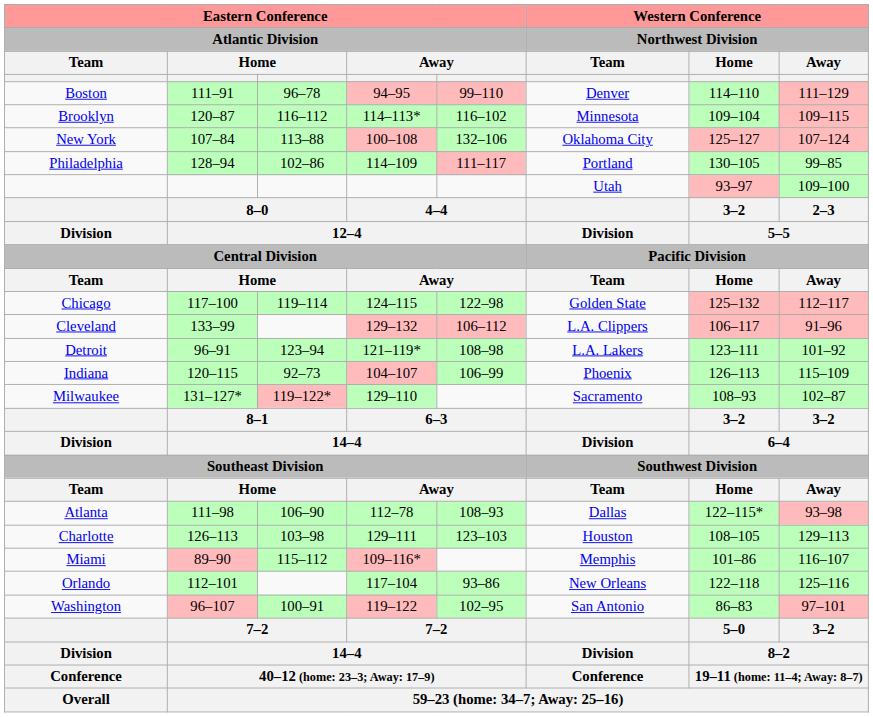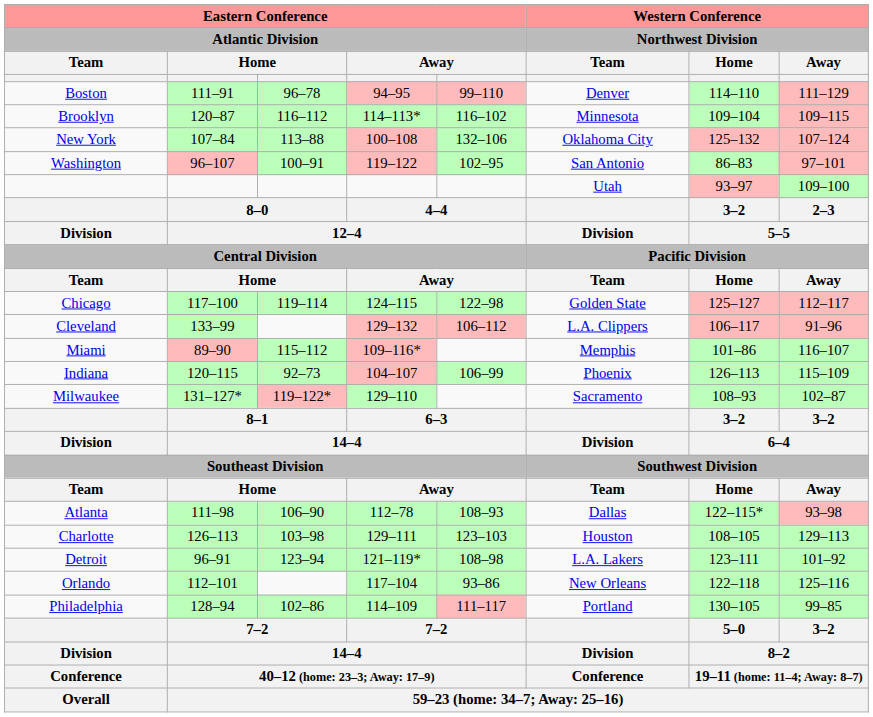 <table class="wikitable" style="font-size: 100%; text-align:center;">
 <tr>
 <th colspan="5" style="background:#FF9999;">Eastern Conference</th>
 <th colspan="3" style="background:#FF9999;">Western Conference</th>
 </tr>
 <tr>
 <th colspan="5" style="background:#BBBBBB;">Atlantic Division</th>
 <th colspan="3" style="background:#BBBBBB;">Northwest Division</th>
 </tr>
 <tr>
 <th colspan="1">Team</th>
 <th colspan="2">Home</th>
 <th colspan="2">Away</th>
 <th colspan="1">Team</th>
 <th colspan="1">Home</th>
 <th colspan="1">Away</th>
 </tr>
 <tr>
 <th width=170></th>
 <th width=90></th>
 <th width=90></th>
 <th width=90></th>
 <th width=90></th>
 <th width=170></th>
 <th width=90></th>
 <th width=90></th>
 </tr>
 <tr>
 <td><a href='#'>Boston</a></td>
 <td style="background:#bfb;">111–91</td>
 <td style="background:#bfb;">96–78</td>
 <td style="background:#fbb;">94–95</td>
 <td style="background:#fbb;">99–110</td>
 <td><a href='#'>Denver</a></td>
 <td style="background:#bfb;">114–110</td>
 <td style="background:#fbb;">111–129</td>
 </tr>
 <tr>
 <td><a href='#'>Brooklyn</a></td>
 <td style="background:#bfb;">120–87</td>
 <td style="background:#bfb;">116–112</td>
 <td style="background:#bfb;">114–113*</td>
 <td style="background:#bfb;">116–102</td>
 <td><a href='#'>Minnesota</a></td>
 <td style="background:#bfb;">109–104</td>
 <td style="background:#fbb;">109–115</td>
 </tr>
 <tr>
 <td><a href='#'>New York</a></td>
 <td style="background:#bfb;">107–84</td>
 <td style="background:#bfb;">113–88</td>
 <td style="background:#fbb;">100–108</td>
 <td style="background:#bfb;">132–106</td>
 <td><a href='#'>Oklahoma City</a></td>
-<td style="background:#fbb;">125–127</td>
+<td style="background:#fbb;">125–132</td>
 <td style="background:#fbb;">107–124</td>
 </tr>
 <tr>
-<td><a href='#'>Philadelphia</a></td>
-<td style="background:#bfb;">128–94</td>
-<td style="background:#bfb;">102–86</td>
-<td style="background:#bfb;">114–109</td>
-<td style="background:#fbb;">111–117</td>
-<td><a href='#'>Portland</a></td>
-<td style="background:#bfb;">130–105</td>
-<td style="background:#bfb;">99–85</td>
+<td><a href='#'>Washington</a></td>
+<td style="background:#fbb;">96–107</td>
+<td style="background:#bfb;">100–91</td>
+<td style="background:#fbb;">119–122</td>
+<td style="background:#bfb;">102–95</td>
+<td><a href='#'>San Antonio</a></td>
+<td style="background:#bfb;">86–83</td>
+<td style="background:#fbb;">97–101</td>
 </tr>
 <tr>
 <td></td>
 <td></td>
 <td></td>
 <td></td>
 <td></td>
 <td><a href='#'>Utah</a></td>
 <td style="background:#fbb;">93–97</td>
 <td style="background:#bfb;">109–100</td>
 </tr>
 <tr>
 <th colspan="1"></th>
 <th colspan="2">8–0</th>
 <th colspan="2">4–4</th>
 <th colspan="1"></th>
 <th colspan="1">3–2</th>
 <th colspan="1">2–3</th>
 </tr>
 <tr>
 <th colspan="1">Division</th>
 <th colspan="4">12–4</th>
 <th colspan="1">Division</th>
 <th colspan="2">5–5</th>
 </tr>
 <tr>
 <th colspan="5" style="background:#BBBBBB;">Central Division</th>
 <th colspan="3" style="background:#BBBBBB;">Pacific Division</th>
 </tr>
 <tr>
 <th colspan="1">Team</th>
 <th colspan="2">Home</th>
 <th colspan="2">Away</th>
 <th colspan="1">Team</th>
 <th colspan="1">Home</th>
 <th colspan="1">Away</th>
 </tr>
 <tr>
 <td><a href='#'>Chicago</a></td>
 <td style="background:#bfb;">117–100</td>
 <td style="background:#bfb;">119–114</td>
 <td style="background:#bfb;">124–115</td>
 <td style="background:#bfb;">122–98</td>
 <td><a href='#'>Golden State</a></td>
-<td style="background:#fbb;">125–132</td>
+<td style="background:#fbb;">125–127</td>
 <td style="background:#fbb;">112–117</td>
 </tr>
 <tr>
 <td><a href='#'>Cleveland</a></td>
 <td style="background:#bfb;">133–99</td>
 <td></td>
 <td style="background:#fbb;">129–132</td>
 <td style="background:#fbb;">106–112</td>
 <td><a href='#'>L.A. Clippers</a></td>
 <td style="background:#fbb;">106–117</td>
 <td style="background:#fbb;">91–96</td>
 </tr>
 <tr>
-<td><a href='#'>Detroit</a></td>
-<td style="background:#bfb;">96–91</td>
-<td style="background:#bfb;">123–94</td>
-<td style="background:#bfb;">121–119*</td>
-<td style="background:#bfb;">108–98</td>
-<td><a href='#'>L.A. Lakers</a></td>
-<td style="background:#bfb;">123–111</td>
-<td style="background:#bfb;">101–92</td>
+<td><a href='#'>Miami</a></td>
+<td style="background:#fbb;">89–90</td>
+<td style="background:#bfb;">115–112</td>
+<td style="background:#fbb;">109–116*</td>
+<td></td>
+<td><a href='#'>Memphis</a></td>
+<td style="background:#bfb;">101–86</td>
+<td style="background:#bfb;">116–107</td>
 </tr>
 <tr>
 <td><a href='#'>Indiana</a></td>
 <td style="background:#bfb;">120–115</td>
 <td style="background:#bfb;">92–73</td>
 <td style="background:#fbb;">104–107</td>
 <td style="background:#bfb;">106–99</td>
 <td><a href='#'>Phoenix</a></td>
 <td style="background:#bfb;">126–113</td>
 <td style="background:#bfb;">115–109</td>
 </tr>
 <tr>
 <td><a href='#'>Milwaukee</a></td>
 <td style="background:#bfb;">131–127*</td>
 <td style="background:#fbb;">119–122*</td>
 <td style="background:#bfb;">129–110</td>
 <td></td>
 <td><a href='#'>Sacramento</a></td>
 <td style="background:#bfb;">108–93</td>
 <td style="background:#bfb;">102–87</td>
 </tr>
 <tr>
 <th colspan="1"></th>
 <th colspan="2">8–1</th>
 <th colspan="2">6–3</th>
 <th colspan="1"></th>
 <th colspan="1">3–2</th>
 <th colspan="1">3–2</th>
 </tr>
 <tr>
 <th colspan="1">Division</th>
 <th colspan="4">14–4</th>
 <th colspan="1">Division</th>
 <th colspan="2">6–4</th>
 </tr>
 <tr>
 <th colspan="5" style="background:#BBBBBB;">Southeast Division</th>
 <th colspan="3" style="background:#BBBBBB;">Southwest Division</th>
 </tr>
 <tr>
 <th colspan="1">Team</th>
 <th colspan="2">Home</th>
 <th colspan="2">Away</th>
 <th colspan="1">Team</th>
 <th colspan="1">Home</th>
 <th colspan="1">Away</th>
 </tr>
 <tr>
 <td><a href='#'>Atlanta</a></td>
 <td style="background:#bfb;">111–98</td>
 <td style="background:#bfb;">106–90</td>
 <td style="background:#bfb;">112–78</td>
 <td style="background:#bfb;">108–93</td>
 <td><a href='#'>Dallas</a></td>
 <td style="background:#bfb;">122–115*</td>
 <td style="background:#fbb;">93–98</td>
 </tr>
 <tr>
 <td><a href='#'>Charlotte</a></td>
 <td style="background:#bfb;">126–113</td>
 <td style="background:#bfb;">103–98</td>
 <td style="background:#bfb;">129–111</td>
 <td style="background:#bfb;">123–103</td>
 <td><a href='#'>Houston</a></td>
 <td style="background:#bfb;">108–105</td>
 <td style="background:#bfb;">129–113</td>
 </tr>
 <tr>
-<td><a href='#'>Miami</a></td>
-<td style="background:#fbb;">89–90</td>
-<td style="background:#bfb;">115–112</td>
-<td style="background:#fbb;">109–116*</td>
-<td></td>
-<td><a href='#'>Memphis</a></td>
-<td style="background:#bfb;">101–86</td>
-<td style="background:#bfb;">116–107</td>
+<td><a href='#'>Detroit</a></td>
+<td style="background:#bfb;">96–91</td>
+<td style="background:#bfb;">123–94</td>
+<td style="background:#bfb;">121–119*</td>
+<td style="background:#bfb;">108–98</td>
+<td><a href='#'>L.A. Lakers</a></td>
+<td style="background:#bfb;">123–111</td>
+<td style="background:#bfb;">101–92</td>
 </tr>
 <tr>
 <td><a href='#'>Orlando</a></td>
 <td style="background:#bfb;">112–101</td>
 <td></td>
 <td style="background:#bfb;">117–104</td>
 <td style="background:#bfb;">93–86</td>
 <td><a href='#'>New Orleans</a></td>
 <td style="background:#bfb;">122–118</td>
 <td style="background:#bfb;">125–116</td>
 </tr>
 <tr>
-<td><a href='#'>Washington</a></td>
-<td style="background:#fbb;">96–107</td>
-<td style="background:#bfb;">100–91</td>
-<td style="background:#fbb;">119–122</td>
-<td style="background:#bfb;">102–95</td>
-<td><a href='#'>San Antonio</a></td>
-<td style="background:#bfb;">86–83</td>
-<td style="background:#fbb;">97–101</td>
+<td><a href='#'>Philadelphia</a></td>
+<td style="background:#bfb;">128–94</td>
+<td style="background:#bfb;">102–86</td>
+<td style="background:#bfb;">114–109</td>
+<td style="background:#fbb;">111–117</td>
+<td><a href='#'>Portland</a></td>
+<td style="background:#bfb;">130–105</td>
+<td style="background:#bfb;">99–85</td>
 </tr>
 <tr>
 <th colspan="1"></th>
 <th colspan="2">7–2</th>
 <th colspan="2">7–2</th>
 <th colspan="1"></th>
 <th colspan="1">5–0</th>
 <th colspan="1">3–2</th>
 </tr>
 <tr>
 <th colspan="1">Division</th>
 <th colspan="4">14–4</th>
 <th colspan="1">Division</th>
 <th colspan="2">8–2</th>
 </tr>
 <tr>
 <th colspan="1">Conference</th>
 <th colspan="4">40–12<small> (home: 23–3; Away: 17–9)</small></th>
 <th colspan="1">Conference</th>
 <th colspan="2">19–11<small> (home: 11–4; Away: 8–7)</small></th>
 </tr>
 <tr>
 <th colspan="1">Overall</th>
 <th colspan="7">59–23 (home: 34–7;  Away: 25–16)</th>
 </tr>
 </table>
